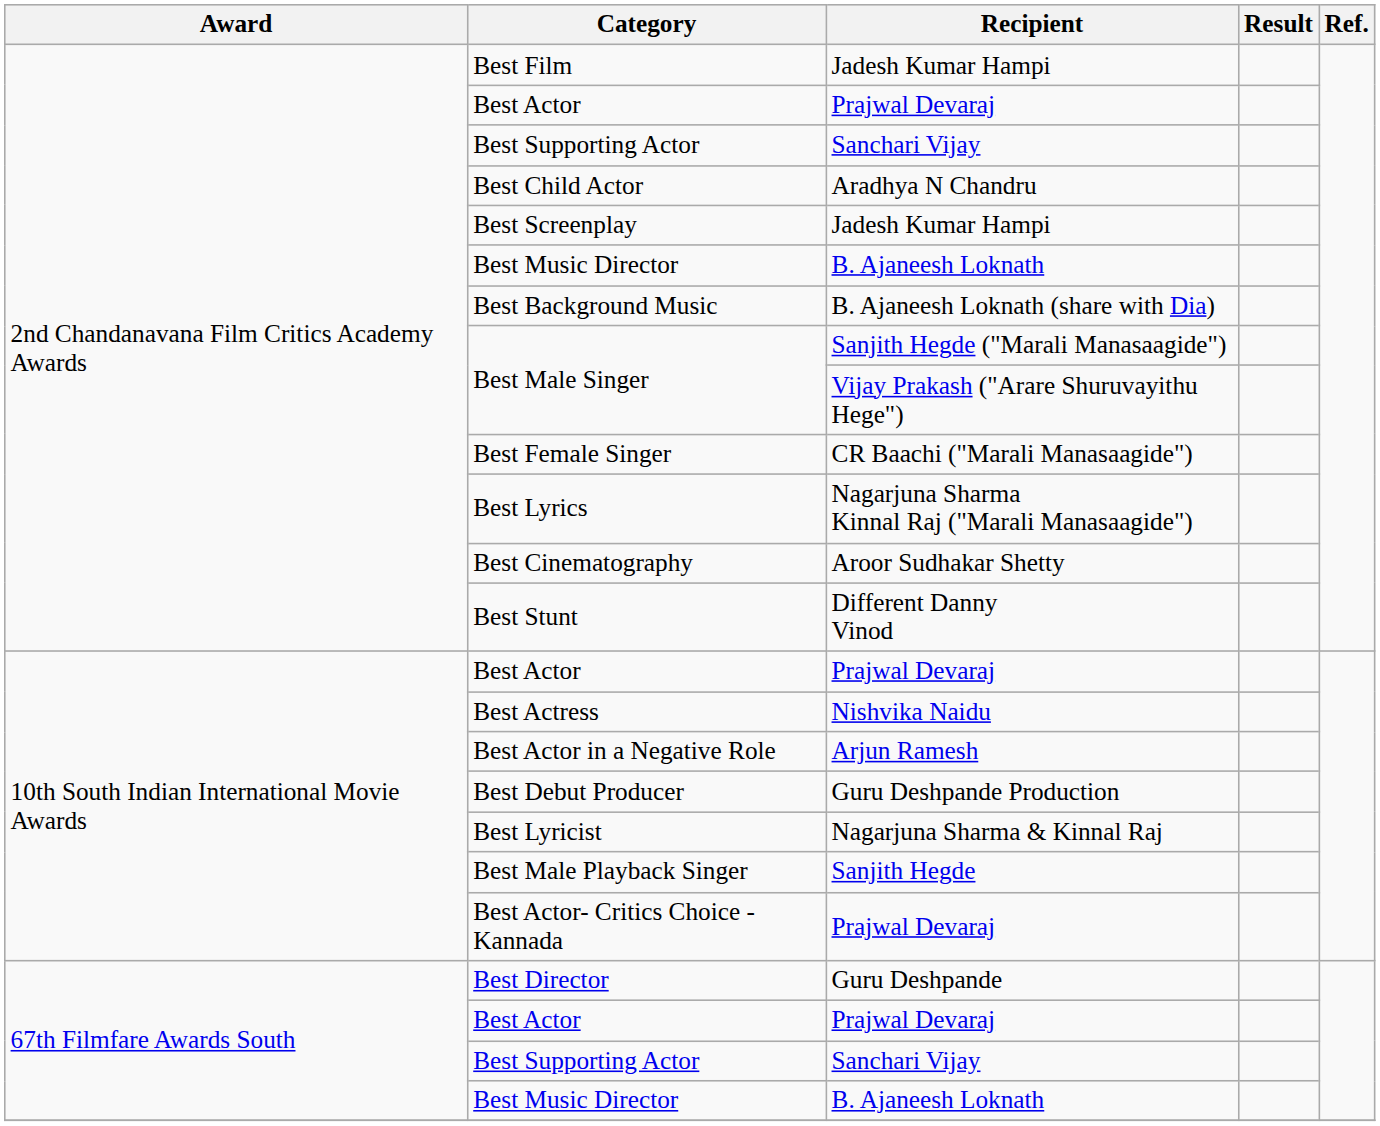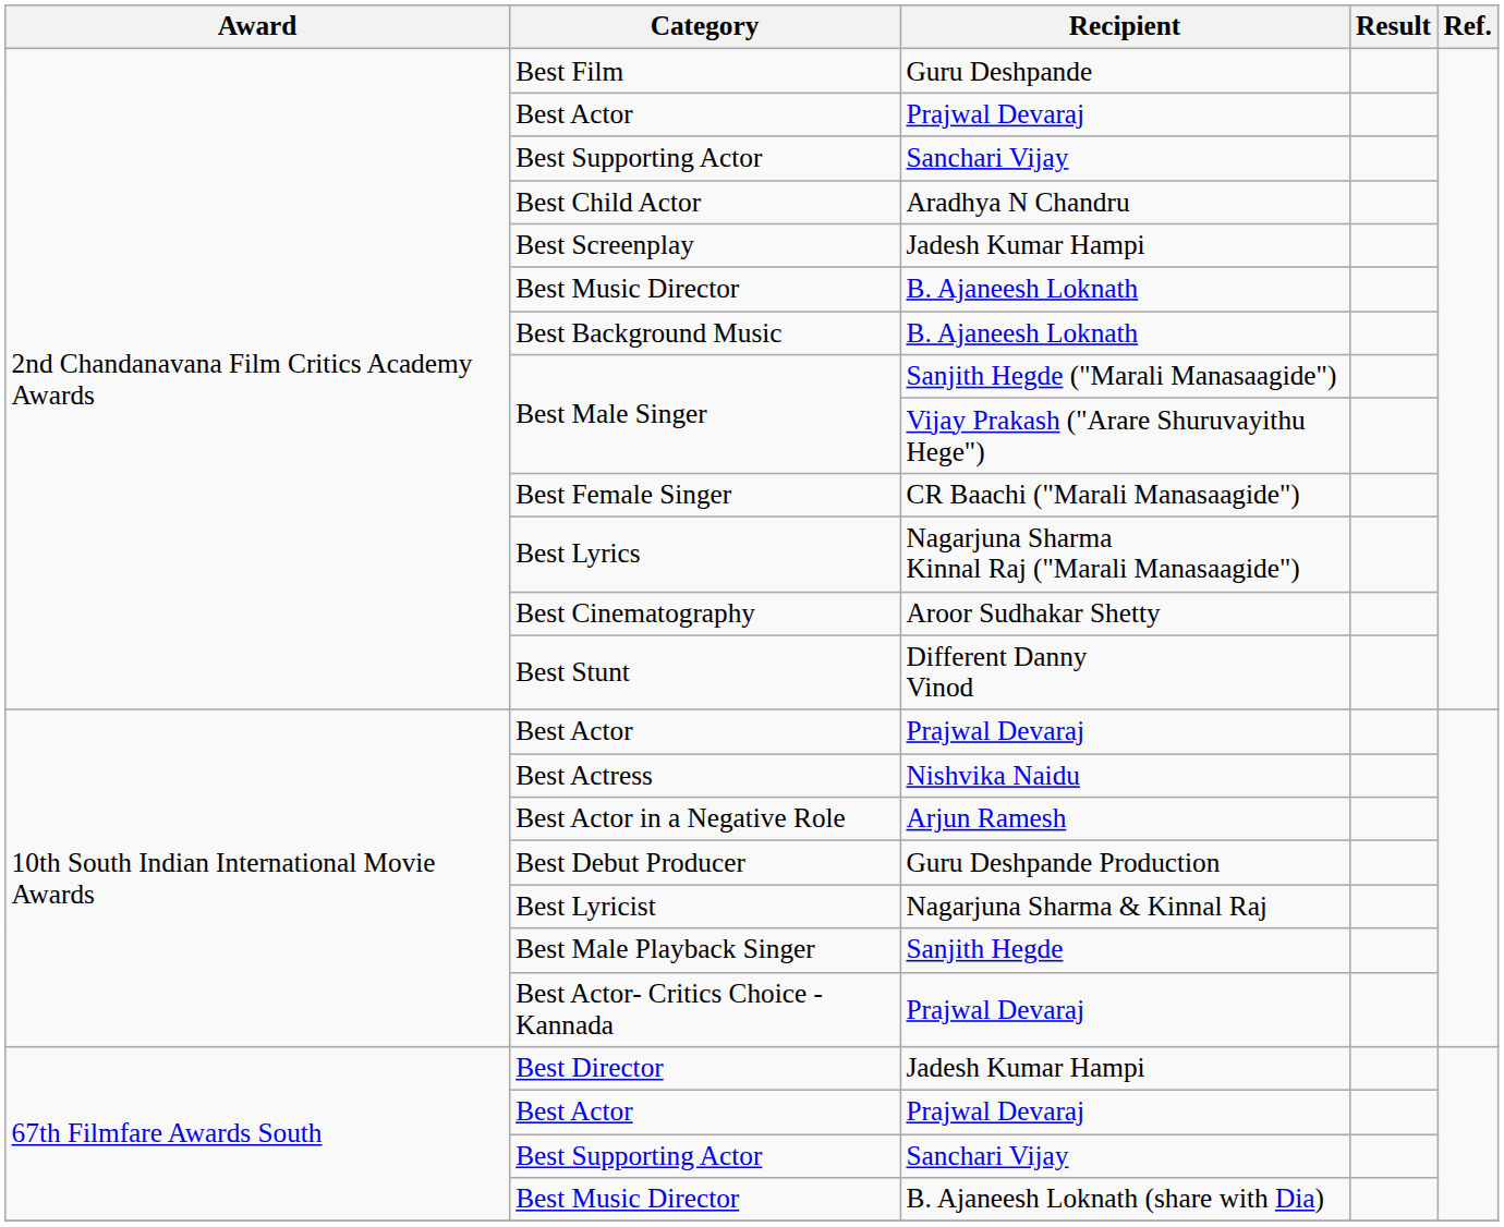 <table class=wikitable>
 <tr>
 <th>Award</th>
 <th>Category</th>
 <th>Recipient</th>
 <th>Result</th>
 <th>Ref.</th>
 </tr>
 <tr>
 <td rowspan=13>2nd Chandanavana Film Critics Academy Awards</td>
 <td>Best Film</td>
-<td>Jadesh Kumar Hampi</td>
+<td>Guru Deshpande</td>
 <td></td>
 <td rowspan=13></td>
 </tr>
 <tr>
 <td>Best Actor</td>
 <td><a href='#'>Prajwal Devaraj</a></td>
 <td></td>
 </tr>
 <tr>
 <td>Best Supporting Actor</td>
 <td><a href='#'>Sanchari Vijay</a></td>
 <td></td>
 </tr>
 <tr>
 <td>Best Child Actor</td>
 <td>Aradhya N Chandru</td>
 <td></td>
 </tr>
 <tr>
 <td>Best Screenplay</td>
 <td>Jadesh Kumar Hampi</td>
 <td></td>
 </tr>
 <tr>
 <td>Best Music Director</td>
 <td><a href='#'>B. Ajaneesh Loknath</a></td>
 <td></td>
 </tr>
 <tr>
 <td>Best Background Music</td>
-<td>B. Ajaneesh Loknath (share with <a href='#'>Dia</a>)</td>
+<td><a href='#'>B. Ajaneesh Loknath</a></td>
 <td></td>
 </tr>
 <tr>
 <td rowspan=2>Best Male Singer</td>
 <td><a href='#'>Sanjith Hegde</a> ("Marali Manasaagide")</td>
 <td></td>
 </tr>
 <tr>
 <td><a href='#'>Vijay Prakash</a> ("Arare Shuruvayithu Hege")</td>
 <td></td>
 </tr>
 <tr>
 <td>Best Female Singer</td>
 <td>CR Baachi ("Marali Manasaagide")</td>
 <td></td>
 </tr>
 <tr>
 <td>Best Lyrics</td>
 <td>Nagarjuna Sharma<br> Kinnal Raj ("Marali Manasaagide")</td>
 <td></td>
 </tr>
 <tr>
 <td>Best Cinematography</td>
 <td>Aroor Sudhakar Shetty</td>
 <td></td>
 </tr>
 <tr>
 <td>Best Stunt</td>
 <td>Different Danny<br> Vinod</td>
 <td></td>
 </tr>
 <tr>
 <td rowspan=7>10th South Indian International Movie Awards</td>
 <td>Best Actor</td>
 <td><a href='#'>Prajwal Devaraj</a></td>
 <td></td>
 <td rowspan=7></td>
 </tr>
 <tr>
 <td>Best Actress</td>
 <td><a href='#'>Nishvika Naidu</a></td>
 <td></td>
 </tr>
 <tr>
 <td>Best Actor in a Negative Role</td>
 <td><a href='#'>Arjun Ramesh</a></td>
 <td></td>
 </tr>
 <tr>
 <td>Best Debut Producer</td>
 <td>Guru Deshpande Production</td>
 <td></td>
 </tr>
 <tr>
 <td>Best Lyricist</td>
 <td>Nagarjuna Sharma & Kinnal Raj</td>
 <td></td>
 </tr>
 <tr>
 <td>Best Male Playback Singer</td>
 <td><a href='#'>Sanjith Hegde</a></td>
 <td></td>
 </tr>
 <tr>
 <td>Best Actor- Critics Choice - Kannada</td>
 <td><a href='#'>Prajwal Devaraj</a></td>
 <td></td>
 </tr>
 <tr>
 <td rowspan=4><a href='#'>67th Filmfare Awards South</a></td>
 <td><a href='#'>Best Director</a></td>
-<td>Guru Deshpande</td>
+<td>Jadesh Kumar Hampi</td>
 <td></td>
 <td rowspan=4><br></td>
 </tr>
 <tr>
 <td><a href='#'>Best Actor</a></td>
 <td><a href='#'>Prajwal Devaraj</a></td>
 <td></td>
 </tr>
 <tr>
 <td><a href='#'>Best Supporting Actor</a></td>
 <td><a href='#'>Sanchari Vijay</a></td>
 <td></td>
 </tr>
 <tr>
 <td><a href='#'>Best Music Director</a></td>
-<td><a href='#'>B. Ajaneesh Loknath</a></td>
+<td>B. Ajaneesh Loknath (share with <a href='#'>Dia</a>)</td>
 <td></td>
 </tr>
 <tr>
 </tr>
 </table>
